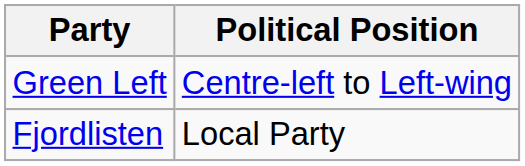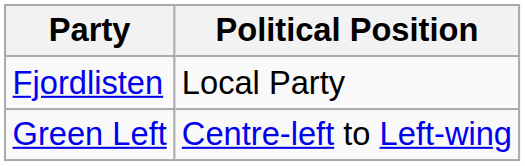 <table class="wikitable mw-collapsible mw-collapsed">
 <tr>
 <th>Party</th>
 <th>Political Position</th>
 </tr>
 <tr>
+<td><a href='#'>Fjordlisten</a></td>
+<td>Local Party</td>
+</tr>
+<tr>
 <td><a href='#'>Green Left</a></td>
 <td><a href='#'>Centre-left</a> to <a href='#'>Left-wing</a></td>
 </tr>
-<tr>
-<td><a href='#'>Fjordlisten</a></td>
-<td>Local Party</td>
-</tr>
 </table>
